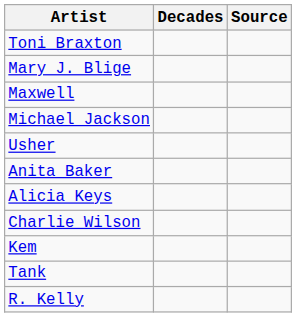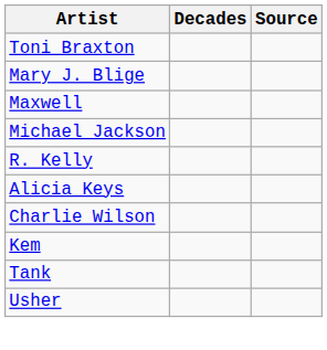 <table class="wikitable">
 <tr>
 <th>Artist</th>
 <th>Decades</th>
 <th>Source</th>
 </tr>
 <tr>
 <td><a href='#'>Toni Braxton</a></td>
 <td></td>
 <td><br></td>
 </tr>
 <tr>
 <td><a href='#'>Mary J. Blige</a></td>
 <td></td>
 <td><br></td>
 </tr>
 <tr>
 <td><a href='#'>Maxwell</a></td>
 <td></td>
 <td><br></td>
 </tr>
 <tr>
 <td><a href='#'>Michael Jackson</a></td>
 <td></td>
 <td><br></td>
 </tr>
 <tr>
-<td><a href='#'>Usher</a></td>
-<td></td>
-<td></td>
-</tr>
-<tr>
-<td><a href='#'>Anita Baker</a></td>
+<td><a href='#'>R. Kelly</a></td>
 <td></td>
 <td><br></td>
 </tr>
 <tr>
 <td><a href='#'>Alicia Keys</a></td>
 <td></td>
 <td></td>
 </tr>
 <tr>
 <td><a href='#'>Charlie Wilson</a></td>
 <td></td>
 <td></td>
 </tr>
 <tr>
 <td><a href='#'>Kem</a></td>
 <td></td>
 <td></td>
 </tr>
 <tr>
 <td><a href='#'>Tank</a></td>
 <td></td>
 <td></td>
 </tr>
 <tr>
-<td><a href='#'>R. Kelly</a></td>
+<td><a href='#'>Usher</a></td>
 <td></td>
-<td><br></td>
+<td></td>
 </tr>
 </table>
